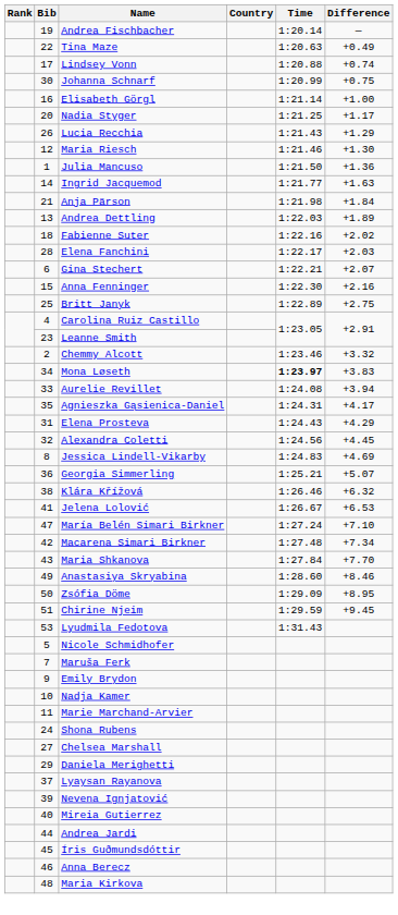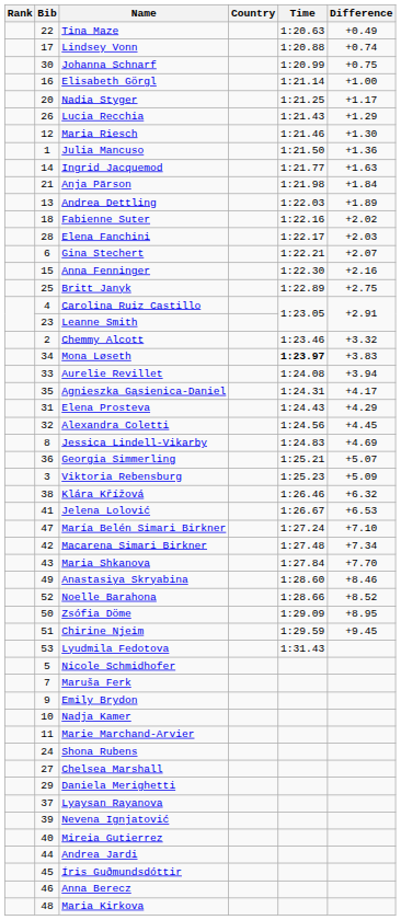 <table class="wikitable sortable" style="text-align:center">
 <tr>
 <th>Rank</th>
 <th>Bib</th>
 <th>Name</th>
 <th>Country</th>
 <th>Time</th>
 <th>Difference</th>
-</tr>
-<tr>
-<td></td>
-<td>19</td>
-<td align=left><a href='#'>Andrea Fischbacher</a></td>
-<td align=left></td>
-<td>1:20.14</td>
-<td>—</td>
 </tr>
 <tr>
 <td></td>
 <td>22</td>
 <td align=left><a href='#'>Tina Maze</a></td>
 <td align=left></td>
 <td>1:20.63</td>
 <td>+0.49</td>
 </tr>
 <tr>
 <td></td>
 <td>17</td>
 <td align=left><a href='#'>Lindsey Vonn</a></td>
 <td align=left></td>
 <td>1:20.88</td>
 <td>+0.74</td>
 </tr>
 <tr>
 <td></td>
 <td>30</td>
 <td align=left><a href='#'>Johanna Schnarf</a></td>
 <td align=left></td>
 <td>1:20.99</td>
 <td>+0.75</td>
 </tr>
 <tr>
 <td></td>
 <td>16</td>
 <td align=left><a href='#'>Elisabeth Görgl</a></td>
 <td align=left></td>
 <td>1:21.14</td>
 <td>+1.00</td>
 </tr>
 <tr>
 <td></td>
 <td>20</td>
 <td align=left><a href='#'>Nadia Styger</a></td>
 <td align=left></td>
 <td>1:21.25</td>
 <td>+1.17</td>
 </tr>
 <tr>
 <td></td>
 <td>26</td>
 <td align=left><a href='#'>Lucia Recchia</a></td>
 <td align=left></td>
 <td>1:21.43</td>
 <td>+1.29</td>
 </tr>
 <tr>
 <td></td>
 <td>12</td>
 <td align=left><a href='#'>Maria Riesch</a></td>
 <td align=left></td>
 <td>1:21.46</td>
 <td>+1.30</td>
 </tr>
 <tr>
 <td></td>
 <td>1</td>
 <td align=left><a href='#'>Julia Mancuso</a></td>
 <td align=left></td>
 <td>1:21.50</td>
 <td>+1.36</td>
 </tr>
 <tr>
 <td></td>
 <td>14</td>
 <td align=left><a href='#'>Ingrid Jacquemod</a></td>
 <td align=left></td>
 <td>1:21.77</td>
 <td>+1.63</td>
 </tr>
 <tr>
 <td></td>
 <td>21</td>
 <td align=left><a href='#'>Anja Pärson</a></td>
 <td align=left></td>
 <td>1:21.98</td>
 <td>+1.84</td>
 </tr>
 <tr>
 <td></td>
 <td>13</td>
 <td align=left><a href='#'>Andrea Dettling</a></td>
 <td align=left></td>
 <td>1:22.03</td>
 <td>+1.89</td>
 </tr>
 <tr>
 <td></td>
 <td>18</td>
 <td align=left><a href='#'>Fabienne Suter</a></td>
 <td align=left></td>
 <td>1:22.16</td>
 <td>+2.02</td>
 </tr>
 <tr>
 <td></td>
 <td>28</td>
 <td align=left><a href='#'>Elena Fanchini</a></td>
 <td align=left></td>
 <td>1:22.17</td>
 <td>+2.03</td>
 </tr>
 <tr>
 <td></td>
 <td>6</td>
 <td align=left><a href='#'>Gina Stechert</a></td>
 <td align=left></td>
 <td>1:22.21</td>
 <td>+2.07</td>
 </tr>
 <tr>
 <td></td>
 <td>15</td>
 <td align=left><a href='#'>Anna Fenninger</a></td>
 <td align=left></td>
 <td>1:22.30</td>
 <td>+2.16</td>
 </tr>
 <tr>
 <td></td>
 <td>25</td>
 <td align=left><a href='#'>Britt Janyk</a></td>
 <td align=left></td>
 <td>1:22.89</td>
 <td>+2.75</td>
 </tr>
 <tr>
 <td rowspan=2></td>
 <td>4</td>
 <td align=left><a href='#'>Carolina Ruiz Castillo</a></td>
 <td align=left></td>
 <td rowspan=2>1:23.05</td>
 <td rowspan=2>+2.91</td>
 </tr>
 <tr>
 <td>23</td>
 <td align=left><a href='#'>Leanne Smith</a></td>
 <td align=left></td>
 </tr>
 <tr>
 <td></td>
 <td>2</td>
 <td align=left><a href='#'>Chemmy Alcott</a></td>
 <td align=left></td>
 <td>1:23.46</td>
 <td>+3.32</td>
 </tr>
 <tr>
 <td></td>
 <td>34</td>
 <td align=left><a href='#'>Mona Løseth</a></td>
 <td align=left></td>
 <td><strong>1:23.97</strong></td>
 <td>+3.83</td>
 </tr>
 <tr>
 <td></td>
 <td>33</td>
 <td align=left><a href='#'>Aurelie Revillet</a></td>
 <td align=left></td>
 <td>1:24.08</td>
 <td>+3.94</td>
 </tr>
 <tr>
 <td></td>
 <td>35</td>
 <td align=left><a href='#'>Agnieszka Gąsienica-Daniel</a></td>
 <td align=left></td>
 <td>1:24.31</td>
 <td>+4.17</td>
 </tr>
 <tr>
 <td></td>
 <td>31</td>
 <td align=left><a href='#'>Elena Prosteva</a></td>
 <td align=left></td>
 <td>1:24.43</td>
 <td>+4.29</td>
 </tr>
 <tr>
 <td></td>
 <td>32</td>
 <td align=left><a href='#'>Alexandra Coletti</a></td>
 <td align=left></td>
 <td>1:24.56</td>
 <td>+4.45</td>
 </tr>
 <tr>
 <td></td>
 <td>8</td>
 <td align=left><a href='#'>Jessica Lindell-Vikarby</a></td>
 <td align=left></td>
 <td>1:24.83</td>
 <td>+4.69</td>
 </tr>
 <tr>
 <td></td>
 <td>36</td>
 <td align=left><a href='#'>Georgia Simmerling</a></td>
 <td align=left></td>
 <td>1:25.21</td>
 <td>+5.07</td>
 </tr>
 <tr>
 <td></td>
+<td>3</td>
+<td align=left><a href='#'>Viktoria Rebensburg</a></td>
+<td align=left></td>
+<td>1:25.23</td>
+<td>+5.09</td>
+</tr>
+<tr>
+<td></td>
 <td>38</td>
 <td align=left><a href='#'>Klára Křížová</a></td>
 <td align=left></td>
 <td>1:26.46</td>
 <td>+6.32</td>
 </tr>
 <tr>
 <td></td>
 <td>41</td>
 <td align=left><a href='#'>Jelena Lolović</a></td>
 <td align=left></td>
 <td>1:26.67</td>
 <td>+6.53</td>
 </tr>
 <tr>
 <td></td>
 <td>47</td>
 <td align=left><a href='#'>María Belén Simari Birkner</a></td>
 <td align=left></td>
 <td>1:27.24</td>
 <td>+7.10</td>
 </tr>
 <tr>
 <td></td>
 <td>42</td>
 <td align=left><a href='#'>Macarena Simari Birkner</a></td>
 <td align=left></td>
 <td>1:27.48</td>
 <td>+7.34</td>
 </tr>
 <tr>
 <td></td>
 <td>43</td>
 <td align=left><a href='#'>Maria Shkanova</a></td>
 <td align=left></td>
 <td>1:27.84</td>
 <td>+7.70</td>
 </tr>
 <tr>
 <td></td>
 <td>49</td>
 <td align=left><a href='#'>Anastasiya Skryabina</a></td>
 <td align=left></td>
 <td>1:28.60</td>
 <td>+8.46</td>
+</tr>
+<tr>
+<td></td>
+<td>52</td>
+<td align=left><a href='#'>Noelle Barahona</a></td>
+<td align=left></td>
+<td>1:28.66</td>
+<td>+8.52</td>
 </tr>
 <tr>
 <td></td>
 <td>50</td>
 <td align=left><a href='#'>Zsófia Döme</a></td>
 <td align=left></td>
 <td>1:29.09</td>
 <td>+8.95</td>
 </tr>
 <tr>
 <td></td>
 <td>51</td>
 <td align=left><a href='#'>Chirine Njeim</a></td>
 <td align=left></td>
 <td>1:29.59</td>
 <td>+9.45</td>
 </tr>
 <tr>
 <td></td>
 <td>53</td>
 <td align=left><a href='#'>Lyudmila Fedotova</a></td>
 <td align=left></td>
 <td>1:31.43</td>
 <td></td>
 </tr>
 <tr>
 <td></td>
 <td>5</td>
 <td align=left><a href='#'>Nicole Schmidhofer</a></td>
 <td align=left></td>
 <td></td>
 <td></td>
 </tr>
 <tr>
 <td></td>
 <td>7</td>
 <td align=left><a href='#'>Maruša Ferk</a></td>
 <td align=left></td>
 <td></td>
 <td></td>
 </tr>
 <tr>
 <td></td>
 <td>9</td>
 <td align=left><a href='#'>Emily Brydon</a></td>
 <td align=left></td>
 <td></td>
 <td></td>
 </tr>
 <tr>
 <td></td>
 <td>10</td>
 <td align=left><a href='#'>Nadja Kamer</a></td>
 <td align=left></td>
 <td></td>
 <td></td>
 </tr>
 <tr>
 <td></td>
 <td>11</td>
 <td align=left><a href='#'>Marie Marchand-Arvier</a></td>
 <td align=left></td>
 <td></td>
 <td></td>
 </tr>
 <tr>
 <td></td>
 <td>24</td>
 <td align=left><a href='#'>Shona Rubens</a></td>
 <td align=left></td>
 <td></td>
 <td></td>
 </tr>
 <tr>
 <td></td>
 <td>27</td>
 <td align=left><a href='#'>Chelsea Marshall</a></td>
 <td align=left></td>
 <td></td>
 <td></td>
 </tr>
 <tr>
 <td></td>
 <td>29</td>
 <td align=left><a href='#'>Daniela Merighetti</a></td>
 <td align=left></td>
 <td></td>
 <td></td>
 </tr>
 <tr>
 <td></td>
 <td>37</td>
 <td align=left><a href='#'>Lyaysan Rayanova</a></td>
 <td align=left></td>
 <td></td>
 <td></td>
 </tr>
 <tr>
 <td></td>
 <td>39</td>
 <td align=left><a href='#'>Nevena Ignjatović</a></td>
 <td align=left></td>
 <td></td>
 <td></td>
 </tr>
 <tr>
 <td></td>
 <td>40</td>
 <td align=left><a href='#'>Mireia Gutierrez</a></td>
 <td align=left></td>
 <td></td>
 <td></td>
 </tr>
 <tr>
 <td></td>
 <td>44</td>
 <td align=left><a href='#'>Andrea Jardi</a></td>
 <td align=left></td>
 <td></td>
 <td></td>
 </tr>
 <tr>
 <td></td>
 <td>45</td>
 <td align=left><a href='#'>Íris Guðmundsdóttir</a></td>
 <td align=left></td>
 <td></td>
 <td></td>
 </tr>
 <tr>
 <td></td>
 <td>46</td>
 <td align=left><a href='#'>Anna Berecz</a></td>
 <td align=left></td>
 <td></td>
 <td></td>
 </tr>
 <tr>
 <td></td>
 <td>48</td>
 <td align=left><a href='#'>Maria Kirkova</a></td>
 <td align=left></td>
 <td></td>
 <td></td>
 </tr>
 </table>
